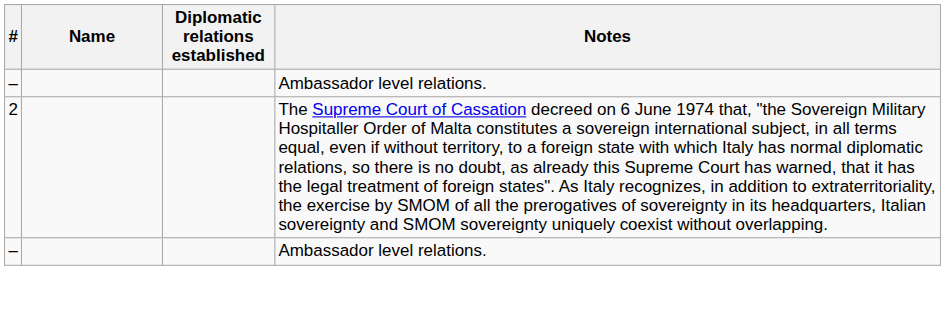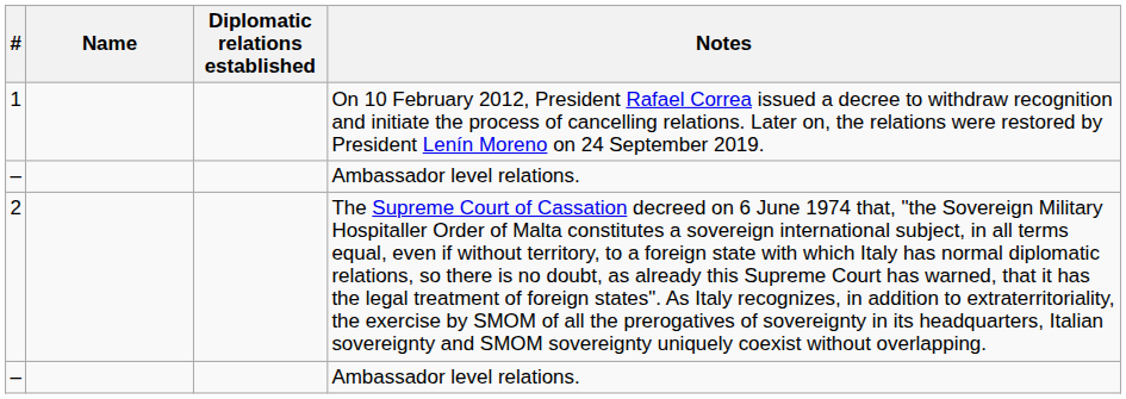 <table class="wikitable sortable" style="width:100%; margin:auto;">
 <tr>
 <th>#</th>
 <th style="width:15%;">Name</th>
 <th style="width:12%;">Diplomatic relations established</th>
 <th>Notes</th>
+</tr>
+<tr valign="top">
+<td>1</td>
+<td></td>
+<td></td>
+<td>On 10 February 2012, President <a href='#'>Rafael Correa</a> issued a decree to withdraw recognition and initiate the process of cancelling relations. Later on, the relations were restored by President <a href='#'>Lenín Moreno</a> on 24 September 2019.</td>
 </tr>
 <tr valign="top">
 <td>–</td>
 <td></td>
 <td></td>
 <td>Ambassador level relations.</td>
 </tr>
 <tr valign="top">
 <td>2</td>
 <td></td>
 <td></td>
 <td>The <a href='#'>Supreme Court of Cassation</a> decreed on 6 June 1974 that, "the Sovereign Military Hospitaller Order of Malta constitutes a sovereign international subject, in all terms equal, even if without territory, to a foreign state with which Italy has normal diplomatic relations, so there is no doubt, as already this Supreme Court has warned, that it has the legal treatment of foreign states". As Italy recognizes, in addition to extraterritoriality, the exercise by SMOM of all the prerogatives of sovereignty in its headquarters, Italian sovereignty and SMOM sovereignty uniquely coexist without overlapping.</td>
 </tr>
 <tr valign="top">
 <td>–</td>
 <td></td>
 <td></td>
 <td>Ambassador level relations.</td>
 </tr>
 </table>
